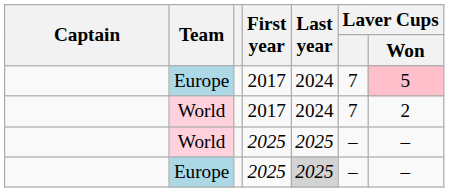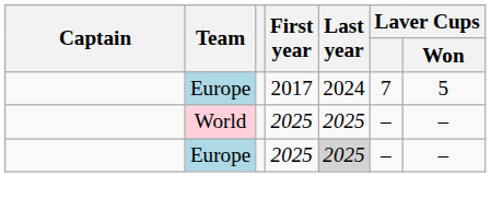 <table class="wikitable mw-datatable sortable nowrap" style="text-align:center">
 <tr>
 <th rowspan=2 width=130>Captain</th>
 <th rowspan=2 width=45>Team</th>
 <th rowspan=2></th>
 <th rowspan=2>First<br>year</th>
 <th rowspan=2>Last<br>year</th>
 <th class="unsortable" colspan=2>Laver Cups</th>
 </tr>
 <tr>
 <th></th>
 <th>Won</th>
 </tr>
 <tr>
 <td align="left"></td>
 <td bgcolor="lightblue">Europe</td>
 <td align=center></td>
 <td>2017</td>
 <td>2024</td>
 <td>7</td>
-<td style="background: pink;">5</td>
-</tr>
-<tr>
-<td align="left"></td>
-<td bgcolor="FFD1DC">World</td>
-<td align=center></td>
-<td>2017</td>
-<td>2024</td>
-<td>7</td>
-<td>2</td>
+<td>5</td>
 </tr>
 <tr>
 <td align="left"></td>
 <td bgcolor="FFD1DC">World</td>
 <td align=center></td>
 <td><em>2025</em></td>
 <td><em>2025</em></td>
 <td>–</td>
 <td>–</td>
 </tr>
 <tr>
 <td align="left"></td>
 <td bgcolor="lightblue">Europe</td>
 <td align=center></td>
 <td><em>2025</em></td>
 <td style="background: lightgrey;"><em>2025</em></td>
 <td>–</td>
 <td>–</td>
 </tr>
 </table>
